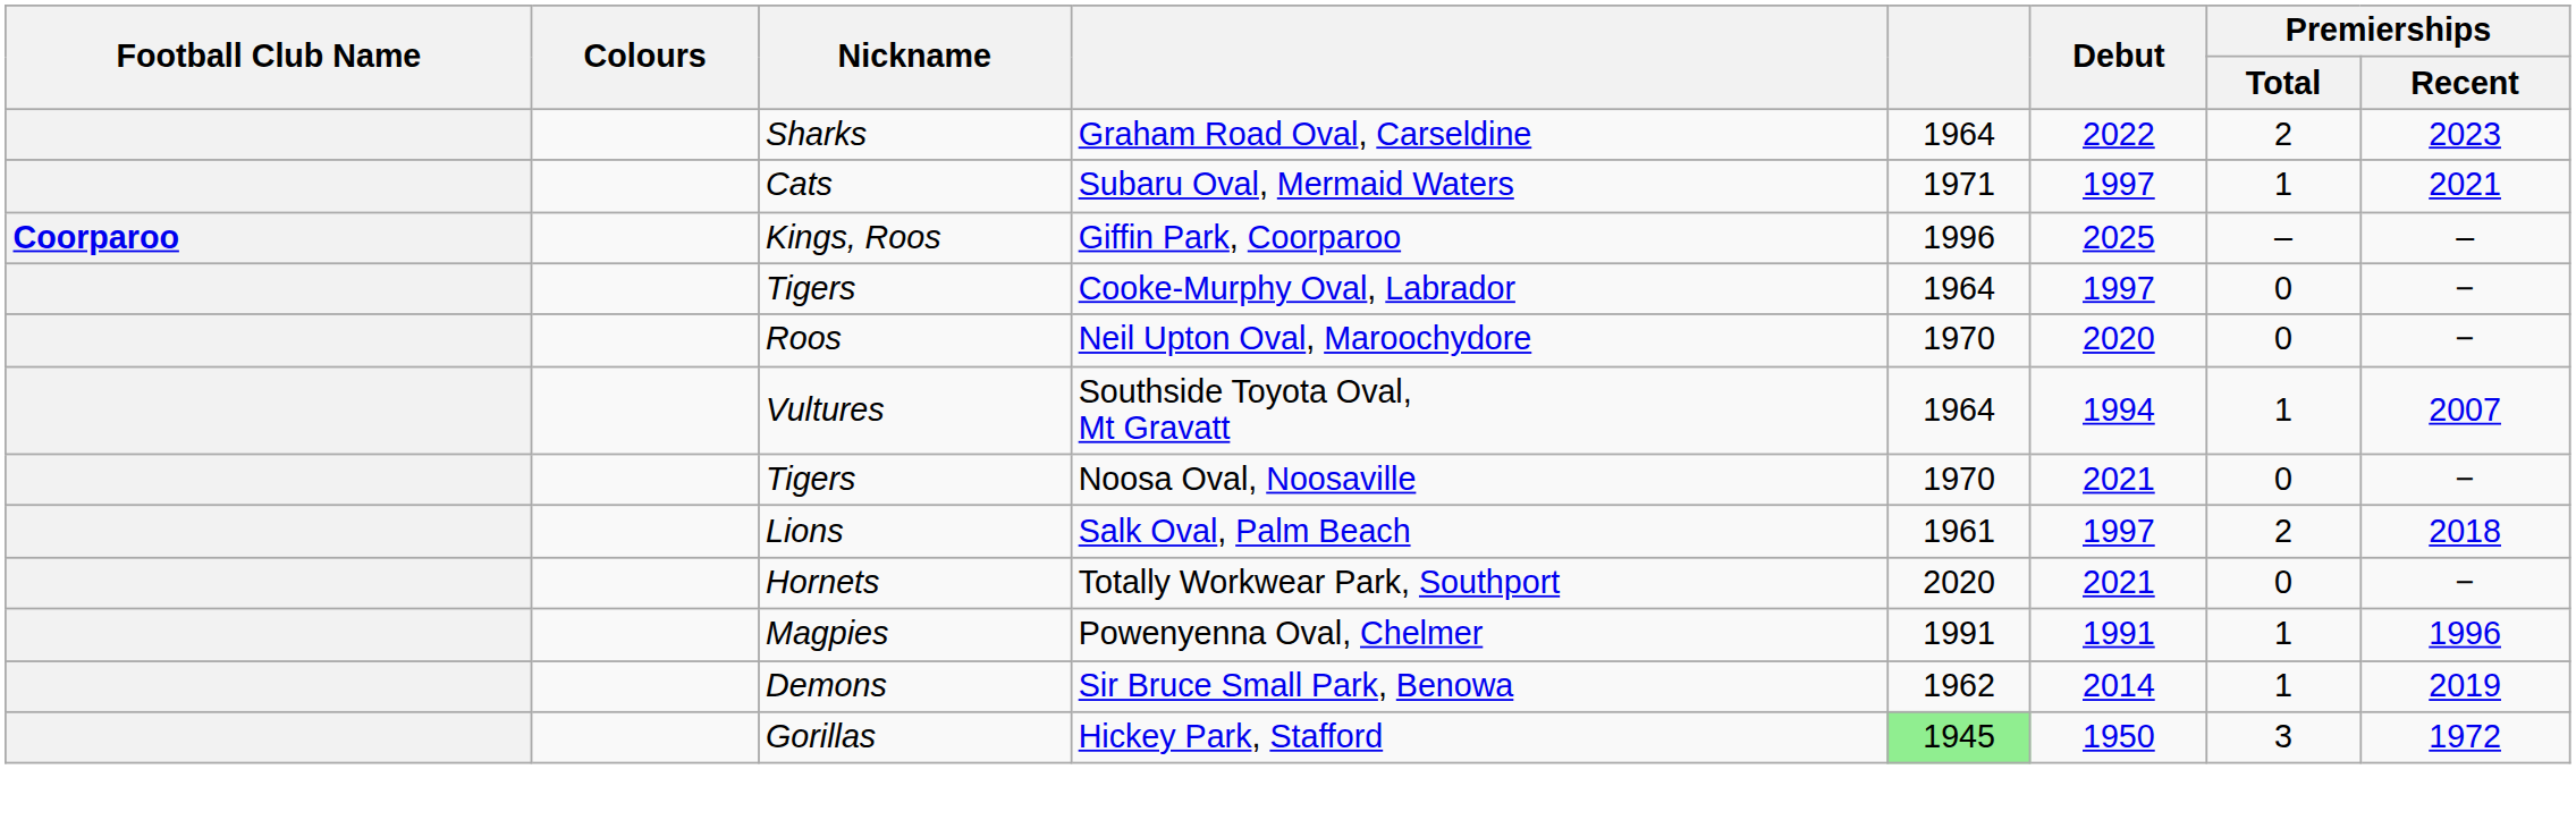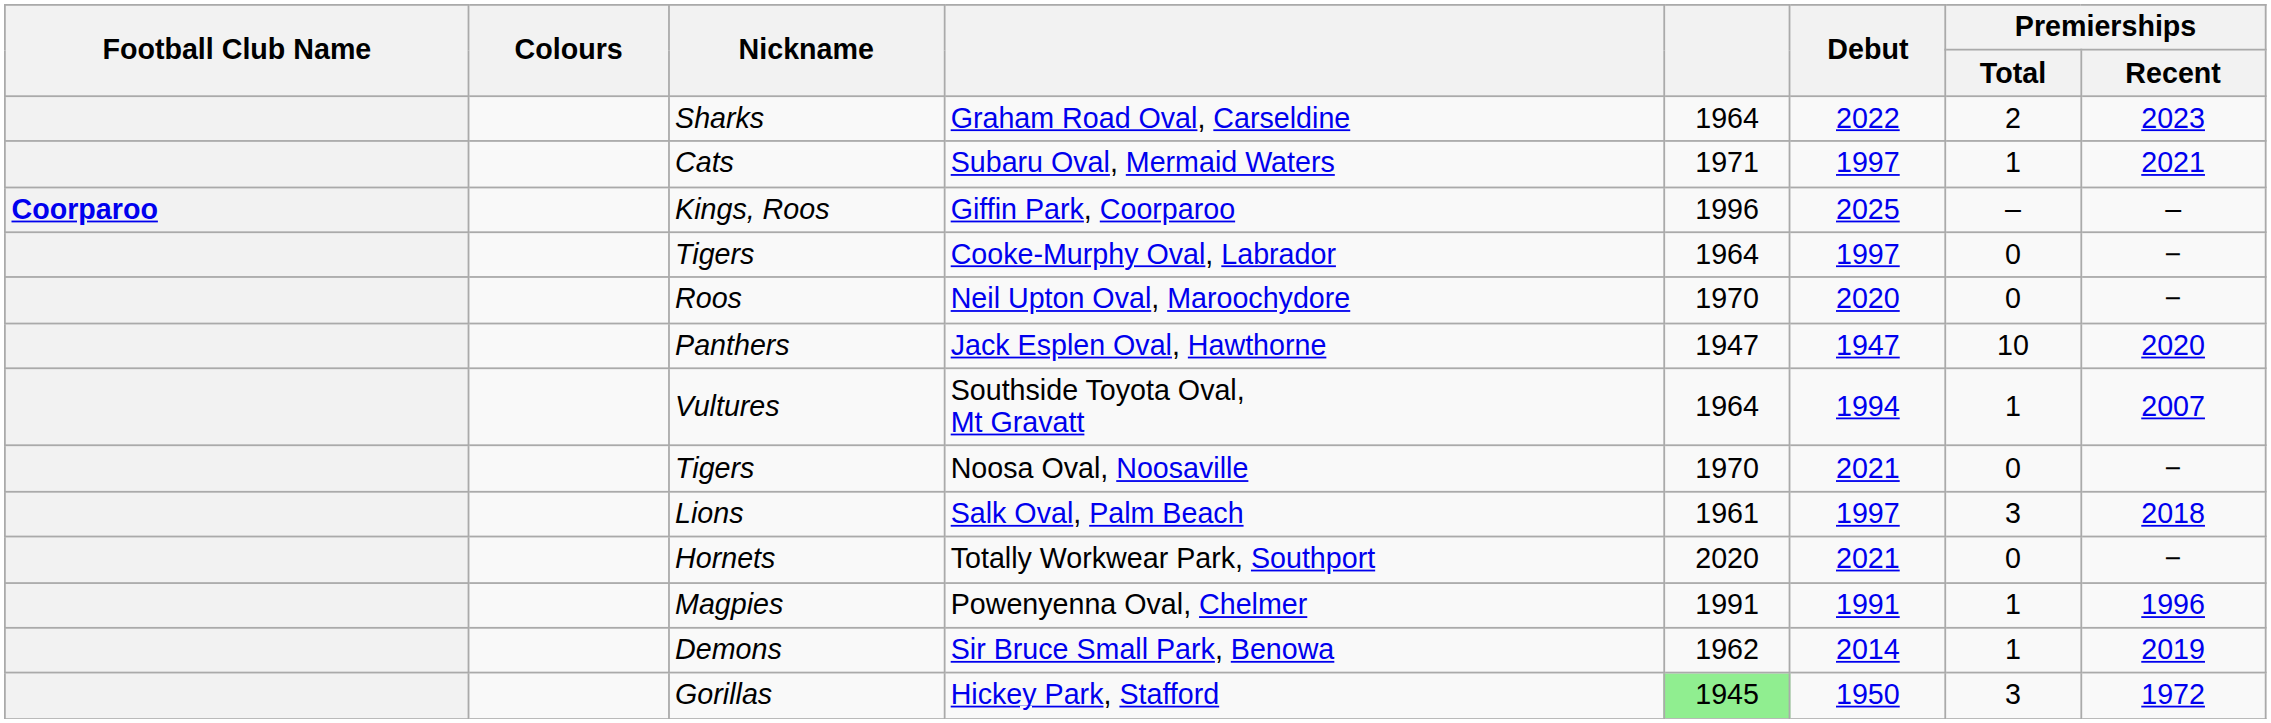 <table class=" wikitable sortable" style="width:100%; text-align:left;">
 <tr>
 <th rowspan="2">Football Club Name</th>
 <th rowspan="2" class="unsortable">Colours</th>
 <th rowspan="2">Nickname</th>
 <th rowspan="2"></th>
 <th rowspan="2"></th>
 <th rowspan="2">Debut</th>
 <th colspan="2">Premierships</th>
 </tr>
 <tr>
 <th>Total</th>
 <th>Recent</th>
 </tr>
 <tr>
 <th style="text-align:left"></th>
 <td></td>
 <td><em>Sharks</em></td>
 <td><a href='#'>Graham Road Oval</a>, <a href='#'>Carseldine</a></td>
 <td align=center>1964</td>
 <td align=center><a href='#'>2022</a></td>
 <td align=center>2</td>
 <td align=center><a href='#'>2023</a></td>
 </tr>
 <tr>
 <th style="text-align:left"></th>
 <td style="text-align:center;"></td>
 <td><em>Cats</em></td>
 <td><a href='#'>Subaru Oval</a>, <a href='#'>Mermaid Waters</a></td>
 <td align=center>1971</td>
 <td align=center><a href='#'>1997</a></td>
 <td align=center>1</td>
 <td align=center><a href='#'>2021</a></td>
 </tr>
 <tr>
 <th style="text-align:left"><a href='#'>Coorparoo</a></th>
 <td style="text-align:center;"></td>
 <td><em>Kings, Roos</em></td>
 <td><a href='#'>Giffin Park</a>, <a href='#'>Coorparoo</a></td>
 <td align=center>1996</td>
 <td align=center><a href='#'>2025</a></td>
 <td align=center>–</td>
 <td align=center>–</td>
 </tr>
 <tr>
 <th style="text-align:left"></th>
 <td style="text-align:center;"></td>
 <td><em>Tigers</em></td>
 <td><a href='#'>Cooke-Murphy Oval</a>, <a href='#'>Labrador</a></td>
 <td align=center>1964</td>
 <td align=center><a href='#'>1997</a></td>
 <td align=center>0</td>
 <td align=center>−</td>
 </tr>
 <tr>
 <th style="text-align:left"></th>
 <td style="text-align:center;"></td>
 <td><em>Roos</em></td>
 <td><a href='#'>Neil Upton Oval</a>, <a href='#'>Maroochydore</a></td>
 <td align=center>1970</td>
 <td align=center><a href='#'>2020</a></td>
 <td align=center>0</td>
 <td align=center>−</td>
 </tr>
 <tr>
 <th style="text-align:left"></th>
 <td style="text-align:center;"></td>
+<td><em>Panthers</em></td>
+<td><a href='#'>Jack Esplen Oval</a>, <a href='#'>Hawthorne</a></td>
+<td align=center>1947</td>
+<td align=center><a href='#'>1947</a></td>
+<td align=center>10</td>
+<td align=center><a href='#'>2020</a></td>
+</tr>
+<tr>
+<th style="text-align:left"></th>
+<td style="text-align:center;"></td>
 <td><em>Vultures</em></td>
 <td>Southside Toyota Oval,<br><a href='#'>Mt Gravatt</a></td>
 <td align=center>1964</td>
 <td align=center><a href='#'>1994</a></td>
 <td align=center>1</td>
 <td align=center><a href='#'>2007</a></td>
 </tr>
 <tr>
 <th style="text-align:left"></th>
 <td style="text-align:center;"></td>
 <td><em>Tigers</em></td>
 <td>Noosa Oval, <a href='#'>Noosaville</a></td>
 <td align=center>1970</td>
 <td align=center><a href='#'>2021</a></td>
 <td align=center>0</td>
 <td align=center>−</td>
 </tr>
 <tr>
 <th style="text-align:left"></th>
 <td style="text-align:center;"></td>
 <td><em>Lions</em></td>
 <td><a href='#'>Salk Oval</a>, <a href='#'>Palm Beach</a></td>
 <td align=center>1961</td>
 <td align=center><a href='#'>1997</a></td>
-<td align=center>2</td>
+<td align=center>3</td>
 <td align=center><a href='#'>2018</a></td>
 </tr>
 <tr>
 <th style="text-align:left"></th>
 <td style="text-align:center;"></td>
 <td><em>Hornets</em></td>
 <td>Totally Workwear Park, <a href='#'>Southport</a></td>
 <td align=center>2020</td>
 <td align=center><a href='#'>2021</a></td>
 <td align=center>0</td>
 <td align=center>−</td>
 </tr>
 <tr>
 <th style="text-align:left"></th>
 <td style="text-align:center;"></td>
 <td><em>Magpies</em></td>
 <td>Powenyenna Oval, <a href='#'>Chelmer</a></td>
 <td align=center>1991</td>
 <td align=center><a href='#'>1991</a></td>
 <td align=center>1</td>
 <td align=center><a href='#'>1996</a></td>
 </tr>
 <tr>
 <th style="text-align:left"></th>
 <td style="text-align:center;"></td>
 <td><em>Demons</em></td>
 <td><a href='#'>Sir Bruce Small Park</a>, <a href='#'>Benowa</a></td>
 <td align=center>1962</td>
 <td align=center><a href='#'>2014</a></td>
 <td align=center>1</td>
 <td align=center><a href='#'>2019</a></td>
 </tr>
 <tr>
 <th style="text-align:left"></th>
 <td style="text-align:center;"></td>
 <td><em>Gorillas</em></td>
 <td><a href='#'>Hickey Park</a>, <a href='#'>Stafford</a></td>
 <td align=center style="background: lightgreen;">1945</td>
 <td align=center><a href='#'>1950</a></td>
 <td align=center>3</td>
 <td align=center><a href='#'>1972</a></td>
 </tr>
 </table>
